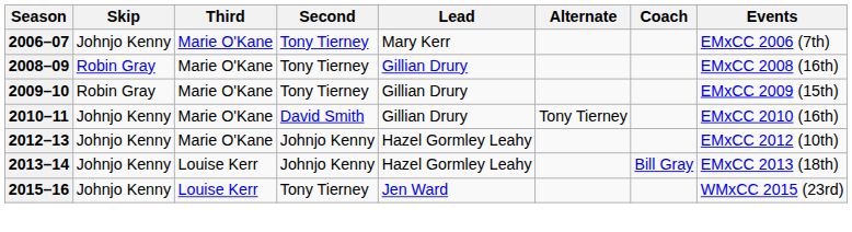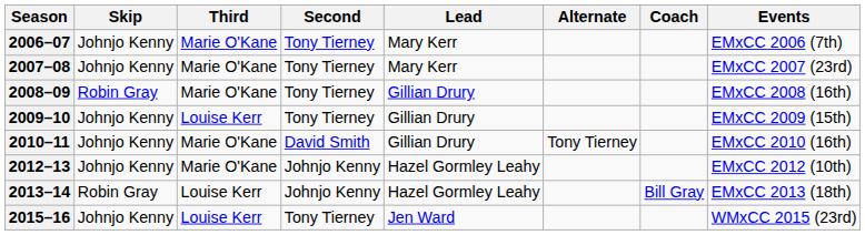 <table class="wikitable">
 <tr>
 <th scope="col">Season</th>
 <th scope="col">Skip</th>
 <th scope="col">Third</th>
 <th scope="col">Second</th>
 <th scope="col">Lead</th>
 <th scope="col">Alternate</th>
 <th scope="col">Coach</th>
 <th scope="col">Events</th>
 </tr>
 <tr>
 <th scope="row">2006–07</th>
 <td>Johnjo Kenny</td>
 <td><a href='#'>Marie O'Kane</a></td>
 <td><a href='#'>Tony Tierney</a></td>
 <td>Mary Kerr</td>
 <td></td>
 <td></td>
 <td><a href='#'>EMxCC 2006</a> (7th)</td>
 </tr>
 <tr>
+<th scope="row">2007–08</th>
+<td>Johnjo Kenny</td>
+<td>Marie O'Kane</td>
+<td>Tony Tierney</td>
+<td>Mary Kerr</td>
+<td></td>
+<td></td>
+<td><a href='#'>EMxCC 2007</a> (23rd)</td>
+</tr>
+<tr>
 <th scope="row">2008–09</th>
 <td><a href='#'>Robin Gray</a></td>
 <td>Marie O'Kane</td>
 <td>Tony Tierney</td>
 <td><a href='#'>Gillian Drury</a></td>
 <td></td>
 <td></td>
 <td><a href='#'>EMxCC 2008</a> (16th)</td>
 </tr>
 <tr>
 <th scope="row">2009–10</th>
-<td>Robin Gray</td>
-<td>Marie O'Kane</td>
+<td>Johnjo Kenny</td>
+<td><a href='#'>Louise Kerr</a></td>
 <td>Tony Tierney</td>
 <td>Gillian Drury</td>
 <td></td>
 <td></td>
 <td><a href='#'>EMxCC 2009</a> (15th)</td>
 </tr>
 <tr>
 <th scope="row">2010–11</th>
 <td>Johnjo Kenny</td>
 <td>Marie O'Kane</td>
 <td><a href='#'>David Smith</a></td>
 <td>Gillian Drury</td>
 <td>Tony Tierney</td>
 <td></td>
 <td><a href='#'>EMxCC 2010</a> (16th)</td>
 </tr>
 <tr>
 <th scope="row">2012–13</th>
 <td>Johnjo Kenny</td>
 <td>Marie O'Kane</td>
 <td>Johnjo Kenny</td>
 <td>Hazel Gormley Leahy</td>
 <td></td>
 <td></td>
 <td><a href='#'>EMxCC 2012</a> (10th)</td>
 </tr>
 <tr>
 <th scope="row">2013–14</th>
-<td>Johnjo Kenny</td>
+<td>Robin Gray</td>
 <td>Louise Kerr</td>
 <td>Johnjo Kenny</td>
 <td>Hazel Gormley Leahy</td>
 <td></td>
 <td><a href='#'>Bill Gray</a></td>
 <td><a href='#'>EMxCC 2013</a> (18th)</td>
 </tr>
 <tr>
 <th scope="row">2015–16</th>
 <td>Johnjo Kenny</td>
 <td><a href='#'>Louise Kerr</a></td>
 <td>Tony Tierney</td>
 <td><a href='#'>Jen Ward</a></td>
 <td></td>
 <td></td>
 <td><a href='#'>WMxCC 2015</a> (23rd)</td>
 </tr>
 </table>
